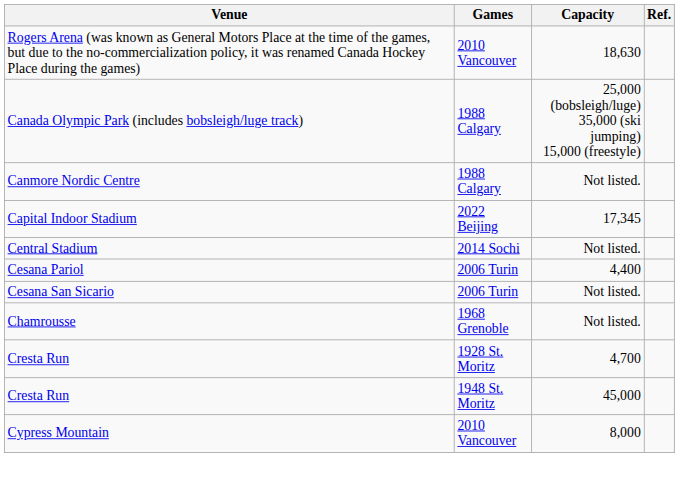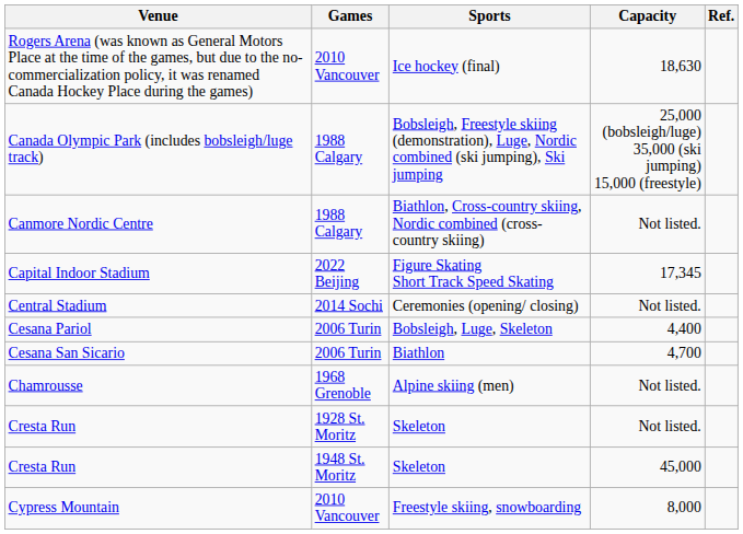 <table class="wikitable sortable" width=780px>
 <tr>
 <th>Venue</th>
 <th>Games</th>
+<th>Sports</th>
 <th>Capacity</th>
 <th>Ref.</th>
 </tr>
 <tr>
 <td><a href='#'>Rogers Arena</a> (was known as General Motors Place at the time of the games, but due to the no-commercialization policy, it was renamed Canada Hockey Place during the games)</td>
 <td><a href='#'>2010 Vancouver</a></td>
+<td><a href='#'>Ice hockey</a> (final)</td>
 <td align="right">18,630</td>
 <td align=center></td>
 </tr>
 <tr>
 <td><a href='#'>Canada Olympic Park</a> (includes <a href='#'>bobsleigh/luge track</a>)</td>
 <td><a href='#'>1988 Calgary</a></td>
+<td><a href='#'>Bobsleigh</a>, <a href='#'>Freestyle skiing</a> (demonstration), <a href='#'>Luge</a>, <a href='#'>Nordic combined</a> (ski jumping), <a href='#'>Ski jumping</a></td>
 <td align="right">25,000 (bobsleigh/luge)<br>35,000 (ski jumping)<br>15,000 (freestyle)</td>
 <td align=center></td>
 </tr>
 <tr>
 <td><a href='#'>Canmore Nordic Centre</a></td>
 <td><a href='#'>1988 Calgary</a></td>
+<td><a href='#'>Biathlon</a>, <a href='#'>Cross-country skiing</a>, <a href='#'>Nordic combined</a> (cross-country skiing)</td>
 <td align="right">Not listed.</td>
 <td align=center></td>
 </tr>
 <tr>
 <td><a href='#'>Capital Indoor Stadium</a></td>
 <td><a href='#'>2022 Beijing</a></td>
+<td><a href='#'>Figure Skating</a><br><a href='#'>Short Track Speed Skating</a></td>
 <td align="right">17,345</td>
 <td align=center></td>
 </tr>
 <tr>
 <td><a href='#'>Central Stadium</a></td>
 <td><a href='#'>2014 Sochi</a></td>
+<td>Ceremonies (opening/ closing)</td>
 <td align="right">Not listed.</td>
 <td align=center></td>
 </tr>
 <tr>
 <td><a href='#'>Cesana Pariol</a></td>
 <td><a href='#'>2006 Turin</a></td>
+<td><a href='#'>Bobsleigh</a>, <a href='#'>Luge</a>, <a href='#'>Skeleton</a></td>
 <td align="right">4,400</td>
 <td align=center></td>
 </tr>
 <tr>
 <td><a href='#'>Cesana San Sicario</a></td>
 <td><a href='#'>2006 Turin</a></td>
-<td align="right">Not listed.</td>
+<td><a href='#'>Biathlon</a></td>
+<td align="right">4,700</td>
 <td align=center></td>
 </tr>
 <tr>
 <td><a href='#'>Chamrousse</a></td>
 <td><a href='#'>1968 Grenoble</a></td>
+<td><a href='#'>Alpine skiing</a> (men)</td>
 <td align="right">Not listed.</td>
 <td align=center></td>
 </tr>
 <tr>
 <td><a href='#'>Cresta Run</a></td>
 <td><a href='#'>1928 St. Moritz</a></td>
-<td align="right">4,700</td>
+<td><a href='#'>Skeleton</a></td>
+<td align="right">Not listed.</td>
 <td align=center></td>
 </tr>
 <tr>
 <td><a href='#'>Cresta Run</a></td>
 <td><a href='#'>1948 St. Moritz</a></td>
+<td><a href='#'>Skeleton</a></td>
 <td align="right">45,000</td>
 <td align=center></td>
 </tr>
 <tr>
 <td><a href='#'>Cypress Mountain</a></td>
 <td><a href='#'>2010 Vancouver</a></td>
+<td><a href='#'>Freestyle skiing</a>, <a href='#'>snowboarding</a></td>
 <td align="right">8,000</td>
 <td align=center></td>
 </tr>
 </table>
